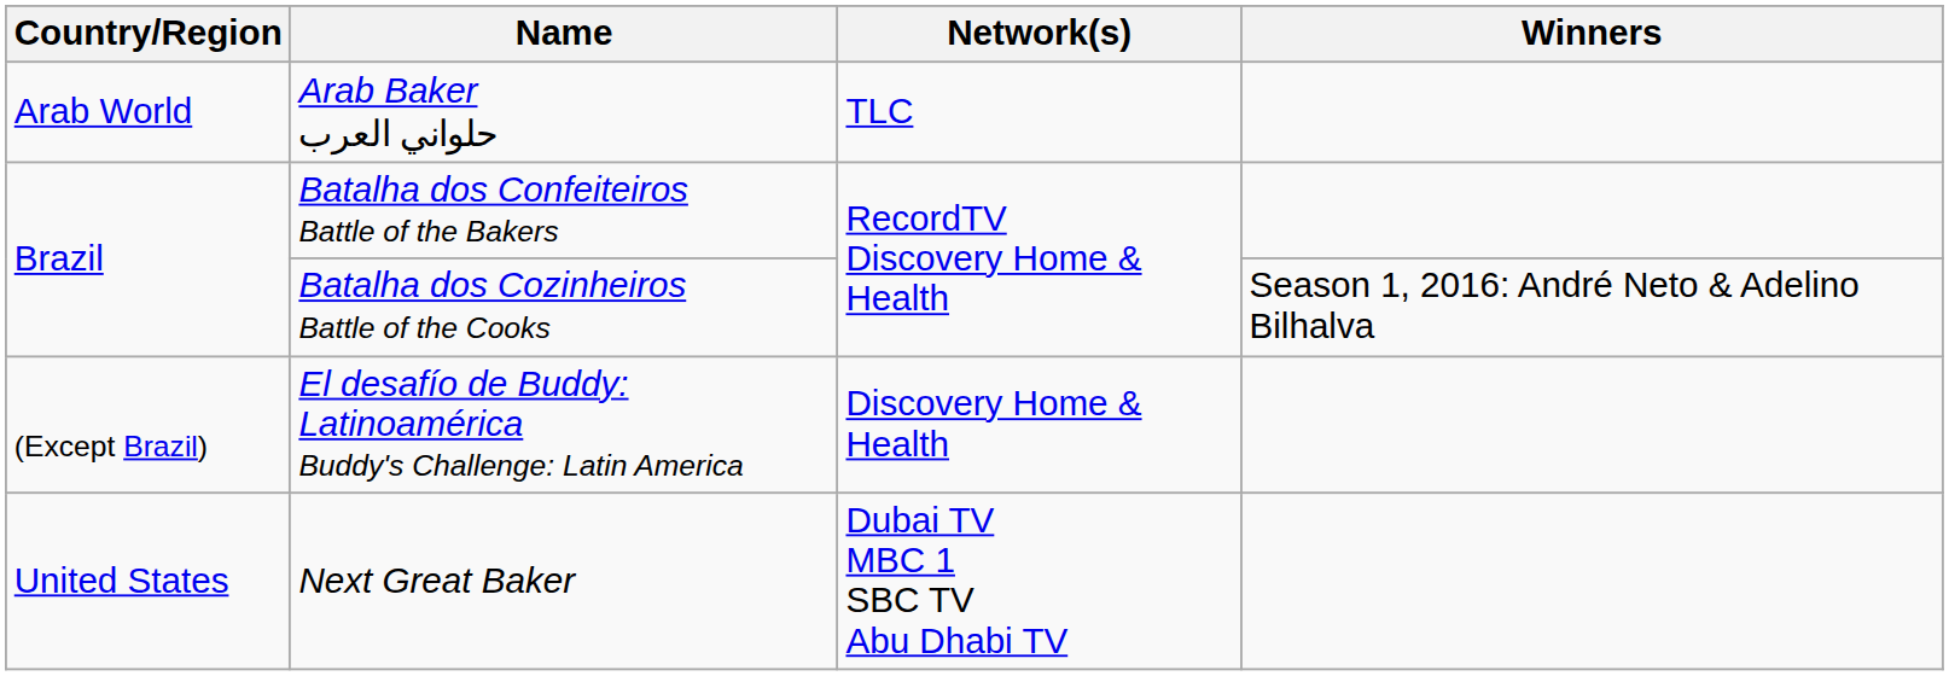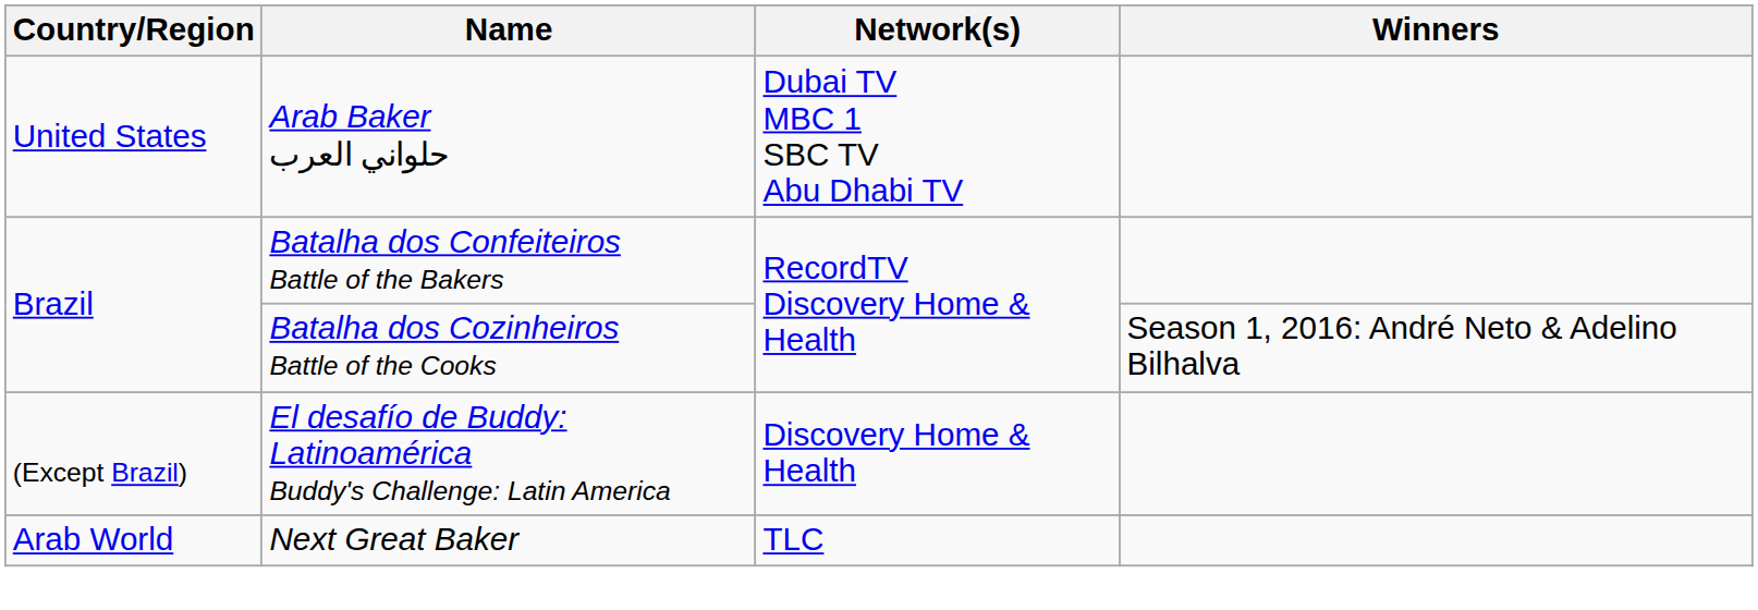 <table class="wikitable">
 <tr>
 <th>Country/Region</th>
 <th>Name</th>
 <th>Network(s)</th>
 <th>Winners</th>
 </tr>
 <tr>
-<td><a href='#'>Arab World</a></td>
+<td><a href='#'>United States</a></td>
 <td><em><a href='#'>Arab Baker</a></em><br>حلواني العرب</td>
-<td><a href='#'>TLC</a></td>
+<td><a href='#'>Dubai TV</a><br><a href='#'>MBC 1</a><br>SBC TV<br><a href='#'>Abu Dhabi TV</a></td>
 <td><br></td>
 </tr>
 <tr>
 <td rowspan=2><a href='#'>Brazil</a></td>
 <td><em><a href='#'>Batalha dos Confeiteiros</a></em><br><small><em>Battle of the Bakers</em></small></td>
 <td rowspan=2><a href='#'>RecordTV</a><br><a href='#'>Discovery Home & Health</a></td>
 <td><br></td>
 </tr>
 <tr>
 <td><em><a href='#'>Batalha dos Cozinheiros</a></em><br><small><em>Battle of the Cooks</em></small></td>
 <td>Season 1, 2016: André Neto & Adelino Bilhalva</td>
 </tr>
 <tr>
 <td><br><small>(Except <a href='#'>Brazil</a>)</small></td>
 <td><em><a href='#'>El desafío de Buddy: Latinoamérica</a></em><br><small><em>Buddy's Challenge: Latin America</em></small></td>
 <td><a href='#'>Discovery Home & Health</a></td>
 <td><br></td>
 </tr>
 <tr>
-<td><a href='#'>United States</a></td>
+<td><a href='#'>Arab World</a></td>
 <td><em>Next Great Baker</em></td>
-<td><a href='#'>Dubai TV</a><br><a href='#'>MBC 1</a><br>SBC TV<br><a href='#'>Abu Dhabi TV</a></td>
+<td><a href='#'>TLC</a></td>
 <td><br></td>
 </tr>
 </table>
